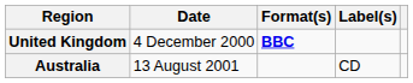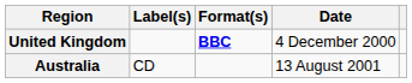 <table class="wikitable plainrowheaders">
 <tr>
 <th scope="col">Region</th>
+<th scope="col">Label(s)</th>
+<th scope="col">Format(s)</th>
 <th scope="col">Date</th>
-<th scope="col">Format(s)</th>
-<th scope="col">Label(s)</th>
 <th scope="col"></th>
 </tr>
 <tr>
 <th scope="row">United Kingdom</th>
+<td></td>
+<td><strong><a href='#'>BBC</a></strong></td>
 <td>4 December 2000</td>
-<td><strong><a href='#'>BBC</a></strong></td>
-<td></td>
 <td align="center"></td>
 </tr>
 <tr>
 <th scope="row">Australia</th>
+<td>CD</td>
+<td></td>
 <td>13 August 2001</td>
-<td></td>
-<td>CD</td>
 <td align="center"></td>
 </tr>
 </table>
